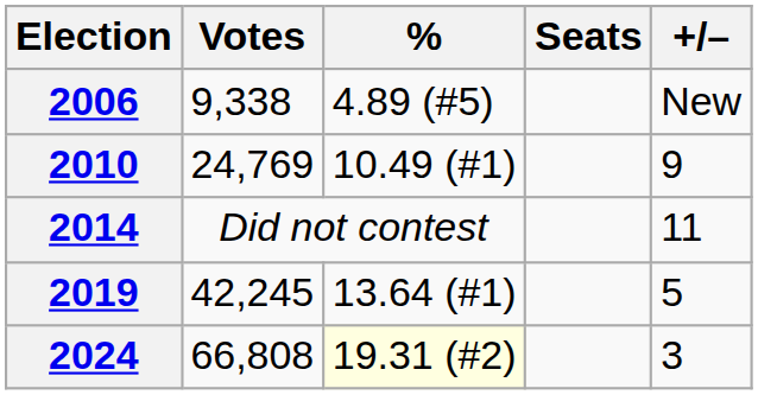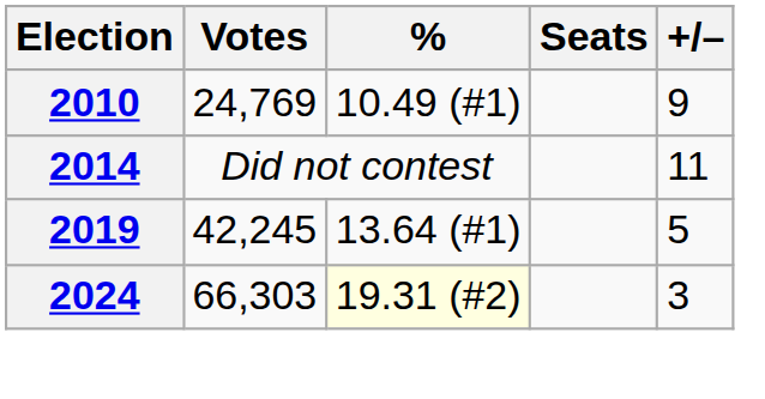 <table class="wikitable">
 <tr>
 <th>Election</th>
 <th>Votes</th>
 <th>%</th>
 <th>Seats</th>
 <th>+/–</th>
-</tr>
-<tr>
-<th><a href='#'>2006</a></th>
-<td>9,338</td>
-<td>4.89 (#5)</td>
-<td></td>
-<td>New</td>
 </tr>
 <tr>
 <th><a href='#'>2010</a></th>
 <td>24,769</td>
 <td>10.49 (#1)</td>
 <td></td>
 <td> 9</td>
 </tr>
 <tr>
 <th><a href='#'>2014</a></th>
 <td colspan="2" align=center><em>Did not contest</em></td>
 <td></td>
 <td> 11</td>
 </tr>
 <tr>
 <th><a href='#'>2019</a></th>
 <td>42,245</td>
 <td>13.64 (#1)</td>
 <td></td>
 <td> 5</td>
 </tr>
 <tr>
 <th><a href='#'>2024</a></th>
-<td>66,808</td>
+<td>66,303</td>
 <td style="background: lightyellow;">19.31 (#2)</td>
 <td></td>
 <td> 3</td>
 </tr>
 </table>
